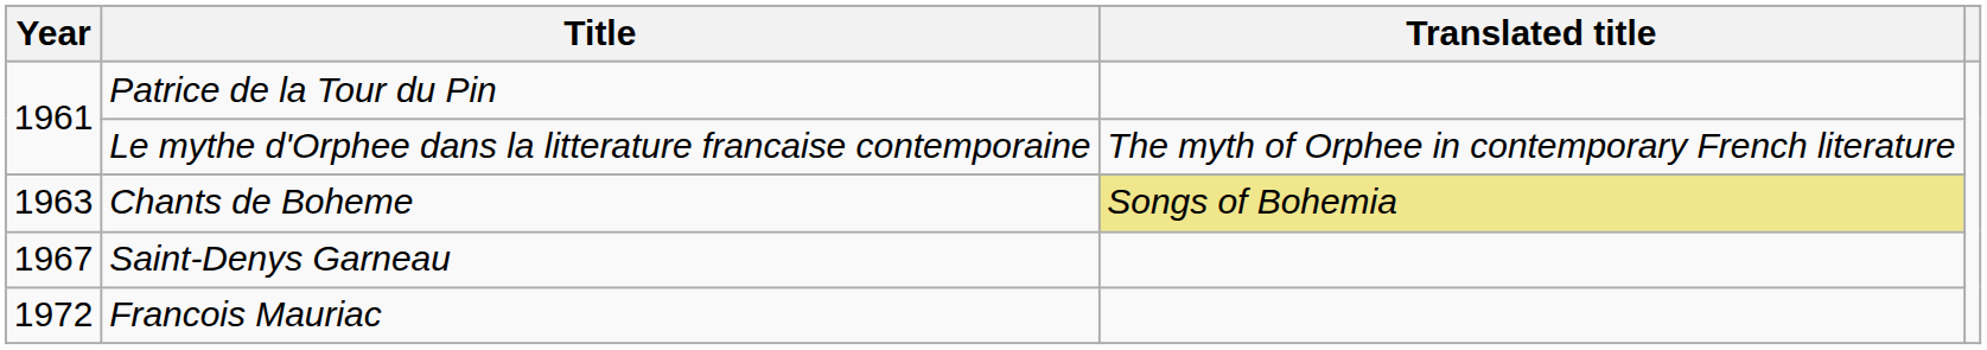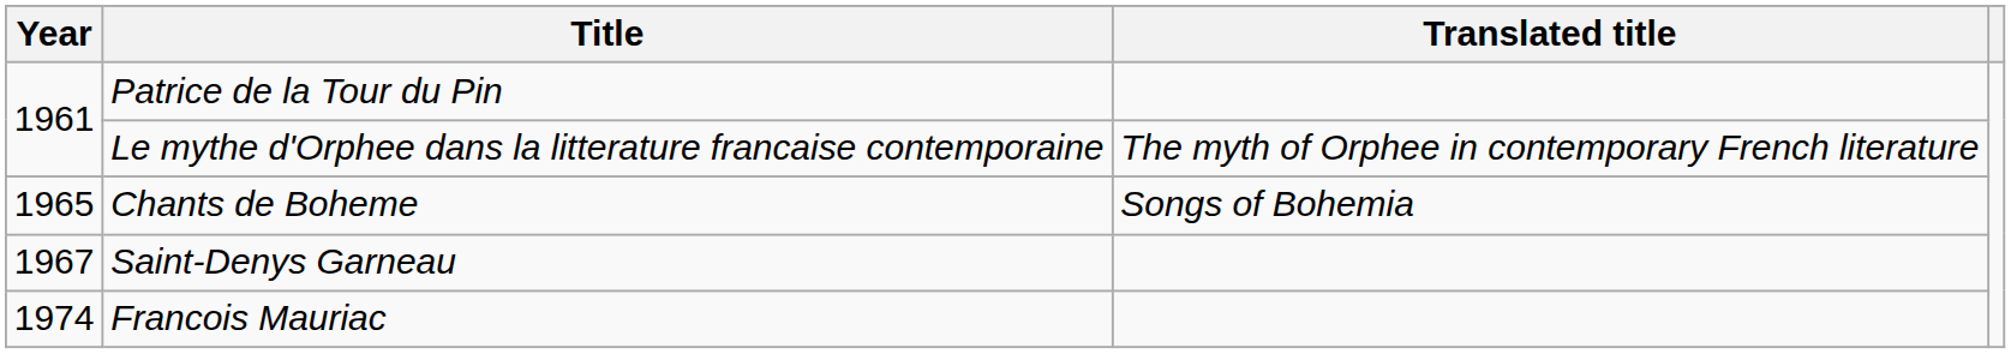 <table class="wikitable">
 <tr>
 <th>Year</th>
 <th>Title</th>
 <th>Translated title</th>
 <th></th>
 </tr>
 <tr>
 <td rowspan=2>1961</td>
 <td><em>Patrice de la Tour du Pin</em></td>
 <td></td>
 <td rowspan=5></td>
 </tr>
 <tr>
 <td><em>Le mythe d'Orphee dans la litterature francaise contemporaine</em></td>
 <td><em>The myth of Orphee in contemporary French literature</em></td>
 </tr>
 <tr>
-<td>1963</td>
+<td>1965</td>
 <td><em>Chants de Boheme</em></td>
-<td style="background: khaki;"><em>Songs of Bohemia</em></td>
+<td><em>Songs of Bohemia</em></td>
 </tr>
 <tr>
 <td>1967</td>
 <td><em>Saint-Denys Garneau</em></td>
 <td></td>
 </tr>
 <tr>
-<td>1972</td>
+<td>1974</td>
 <td><em>Francois Mauriac</em></td>
 <td></td>
 </tr>
 </table>
